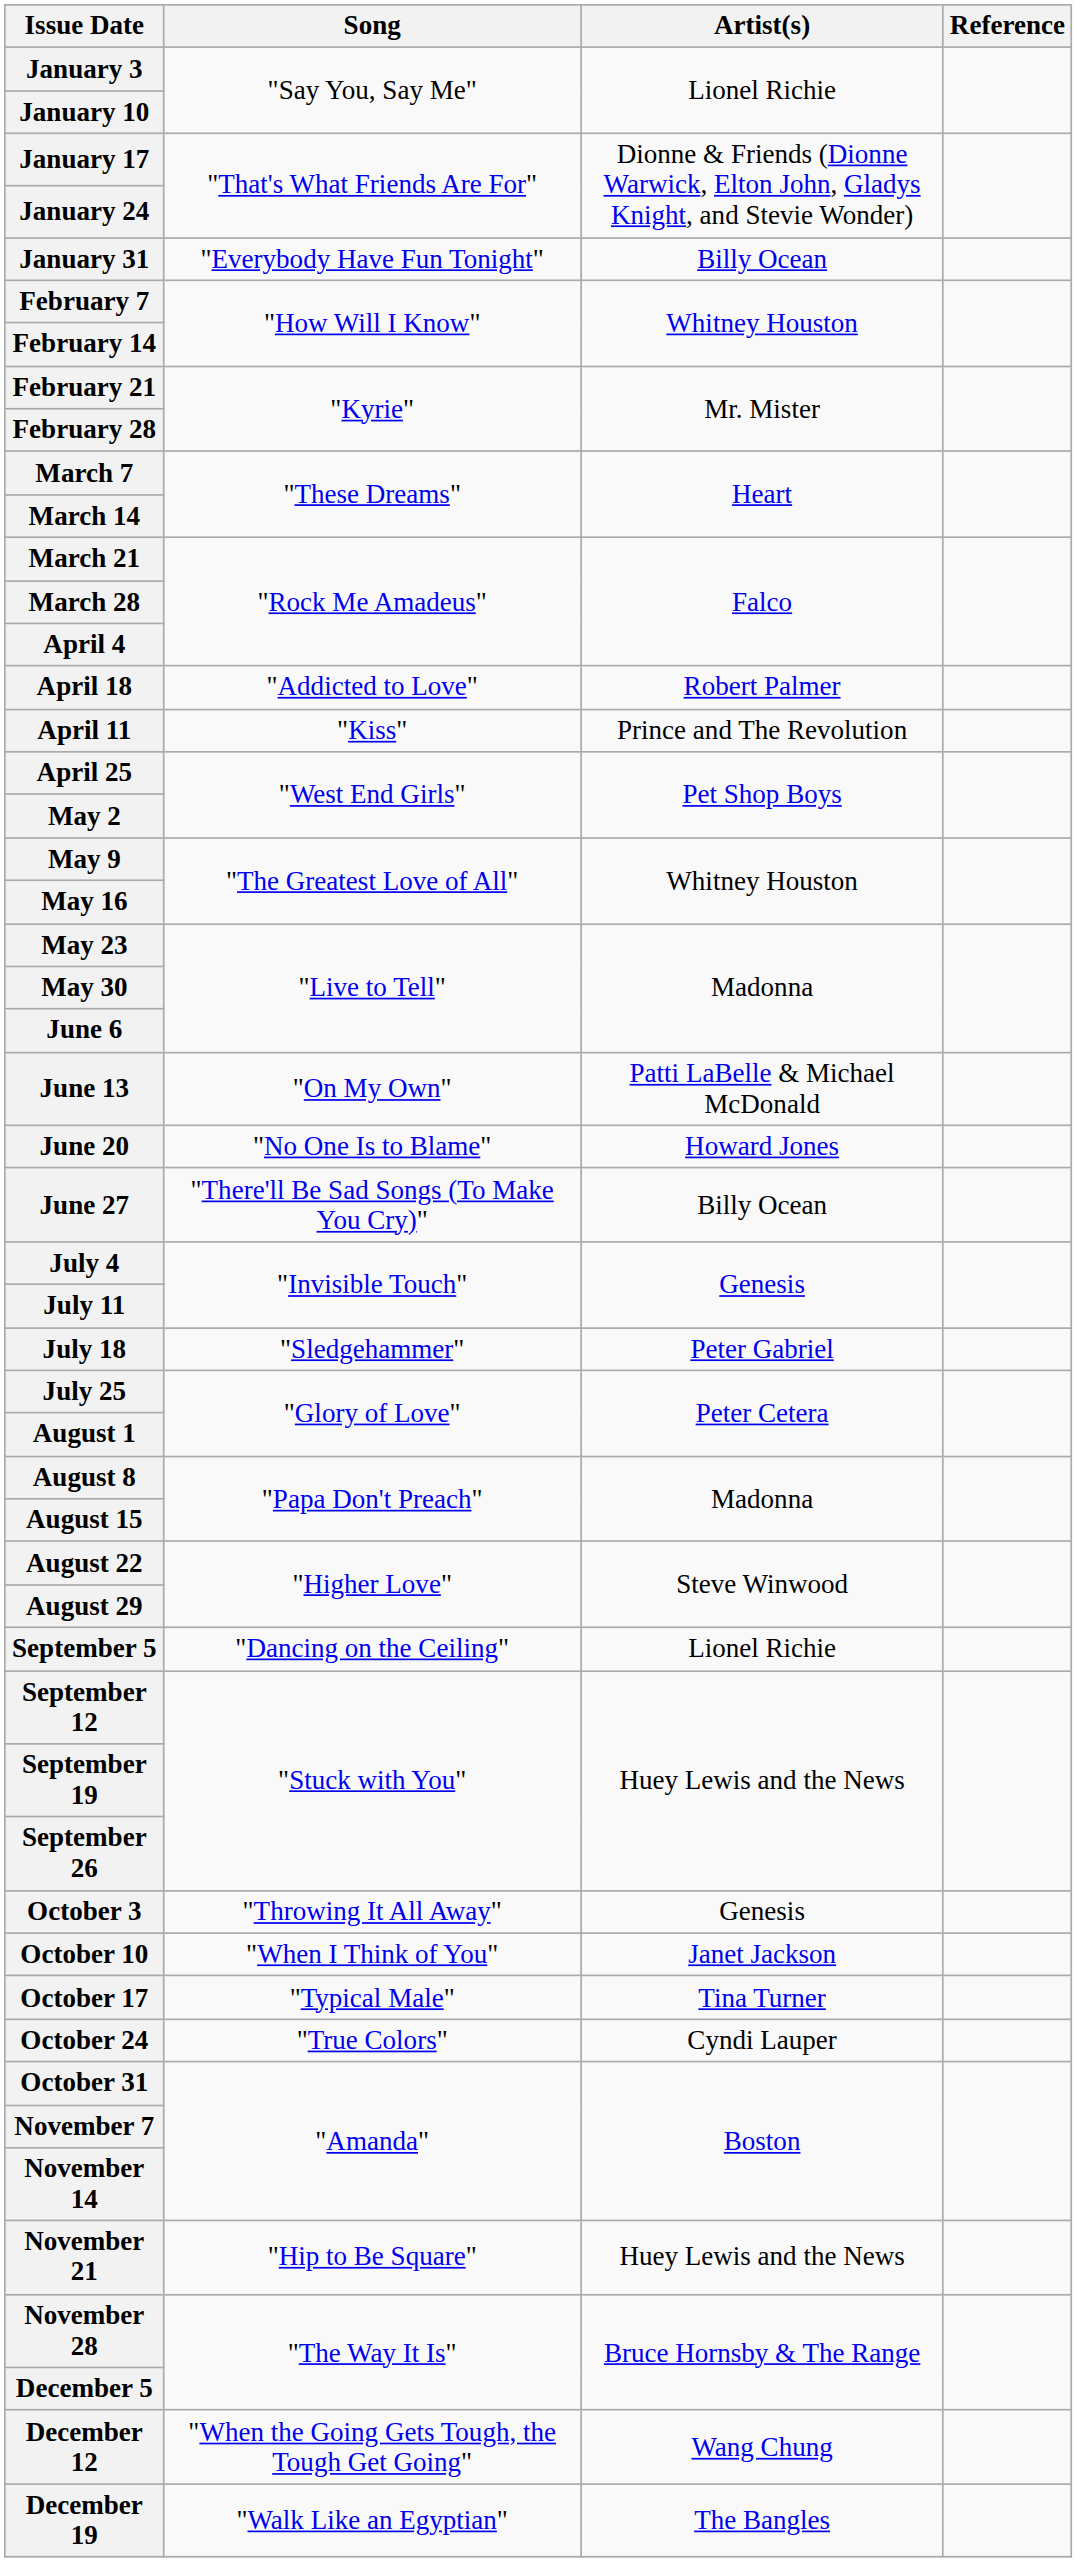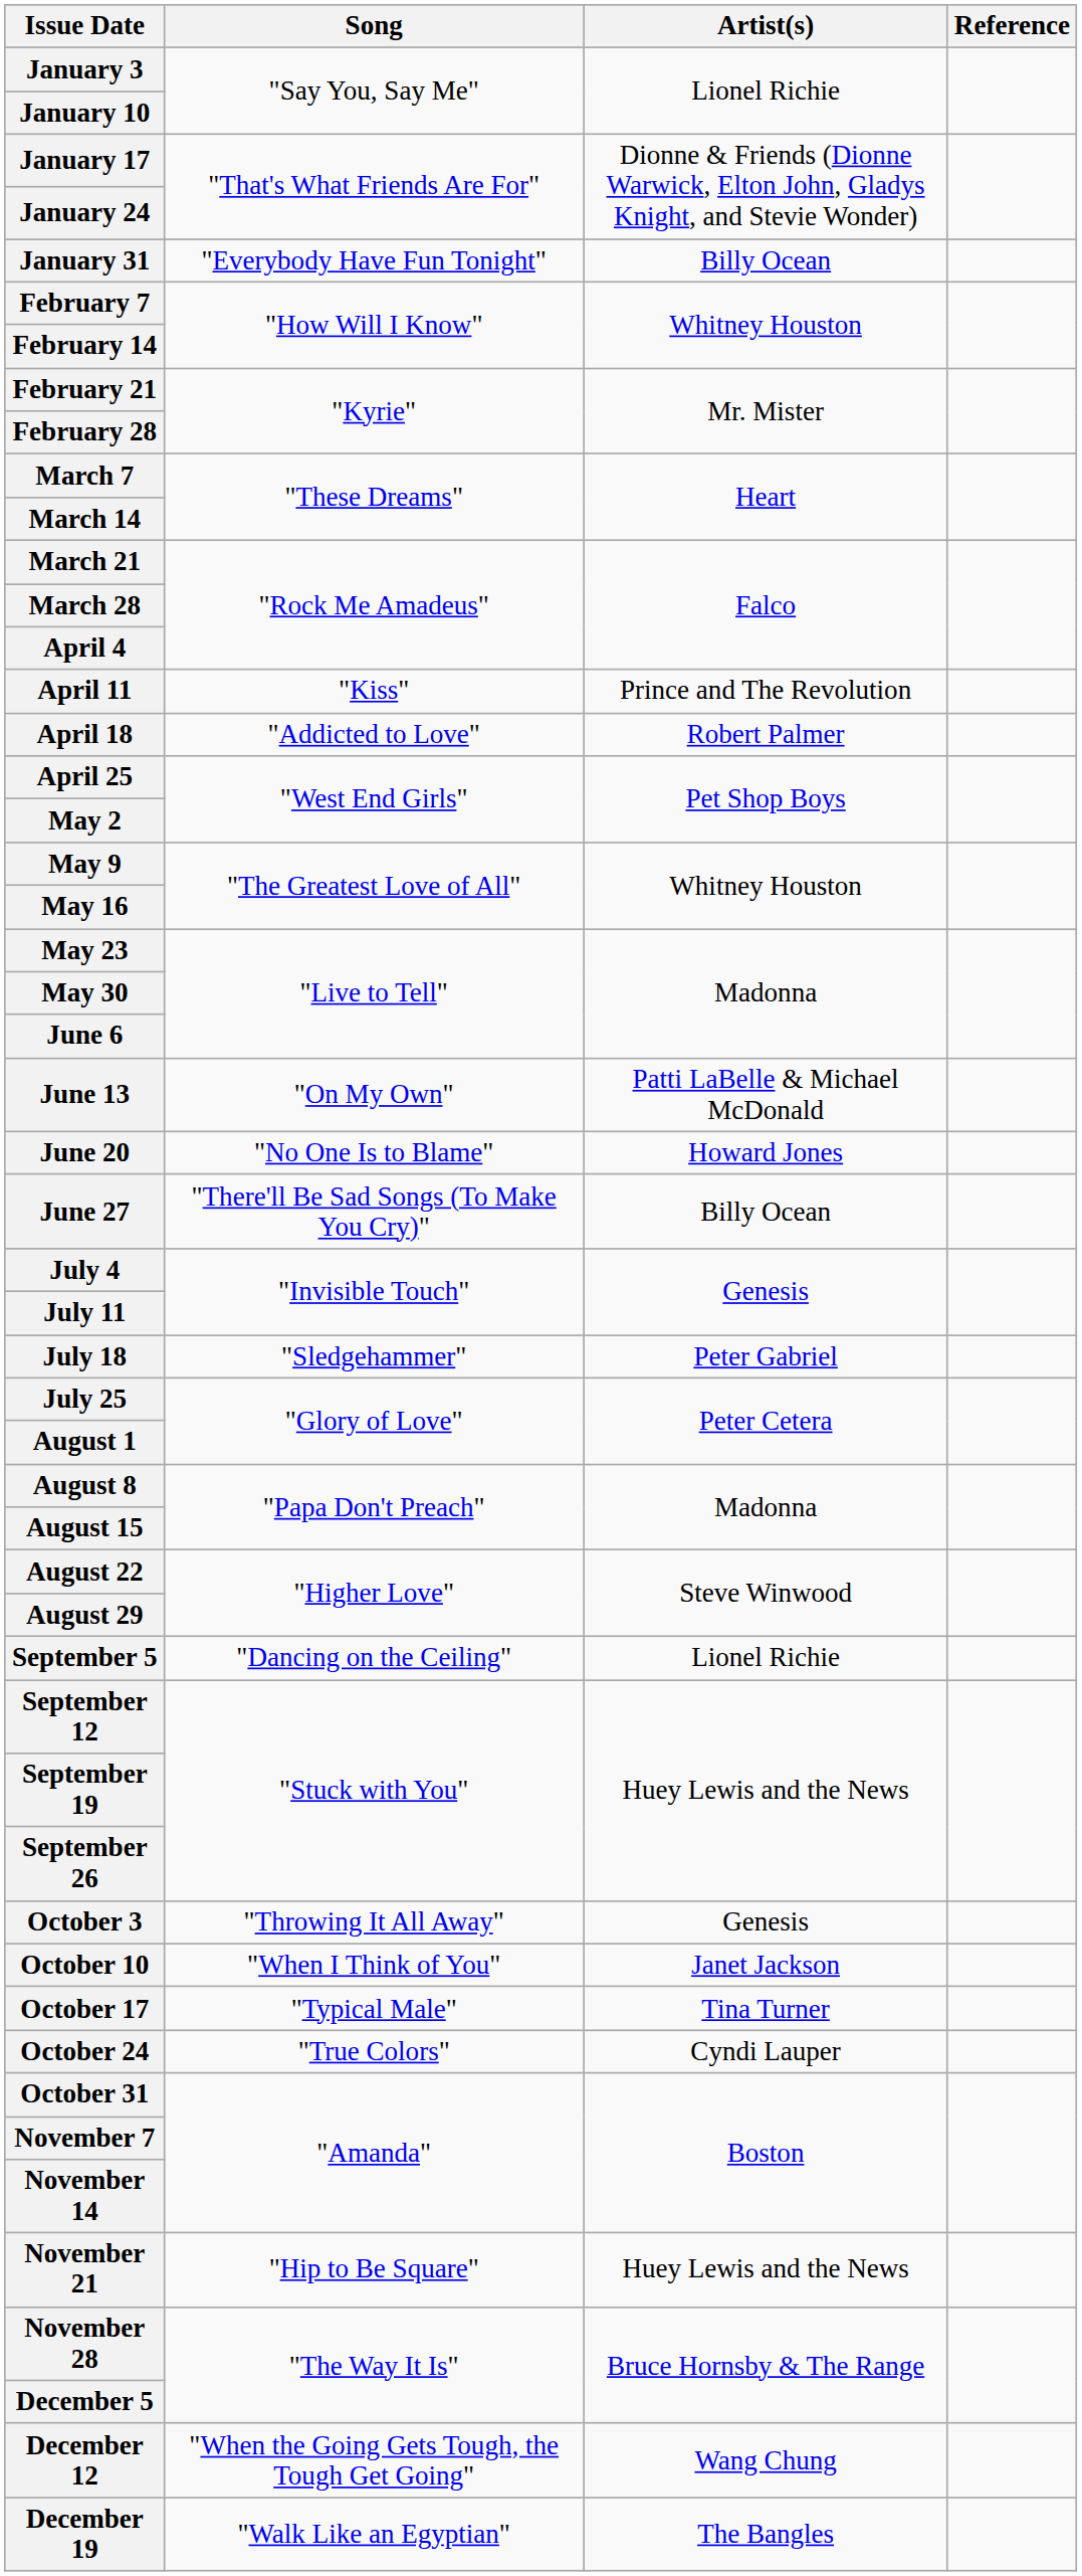 <table class="wikitable plainrowheaders"  style="text-align:center; width:50%;">
 <tr>
 <th width=15%>Issue Date</th>
 <th width=40%>Song</th>
 <th width=35%>Artist(s)</th>
 <th width=10%>Reference</th>
 </tr>
 <tr>
 <th scope="row">January 3</th>
 <td rowspan="2">"Say You, Say Me"</td>
 <td rowspan="2">Lionel Richie</td>
 <td rowspan="2"></td>
 </tr>
 <tr>
 <th scope="row">January 10</th>
 </tr>
 <tr>
 <th scope="row">January 17</th>
 <td rowspan="2">"<a href='#'>That's What Friends Are For</a>"</td>
 <td rowspan="2">Dionne & Friends (<a href='#'>Dionne Warwick</a>, <a href='#'>Elton John</a>, <a href='#'>Gladys Knight</a>, and Stevie Wonder)</td>
 <td rowspan="2"></td>
 </tr>
 <tr>
 <th scope="row">January 24</th>
 </tr>
 <tr>
 <th scope="row">January 31</th>
 <td>"<a href='#'>Everybody Have Fun Tonight</a>"</td>
 <td><a href='#'>Billy Ocean</a></td>
 <td></td>
 </tr>
 <tr>
 <th scope="row">February 7</th>
 <td rowspan="2">"<a href='#'>How Will I Know</a>"</td>
 <td rowspan="2"><a href='#'>Whitney Houston</a></td>
 <td rowspan="2"></td>
 </tr>
 <tr>
 <th scope="row">February 14</th>
 </tr>
 <tr>
 <th scope="row">February 21</th>
 <td rowspan="2">"<a href='#'>Kyrie</a>"</td>
 <td rowspan="2">Mr. Mister</td>
 <td rowspan="2"></td>
 </tr>
 <tr>
 <th scope="row">February 28</th>
 </tr>
 <tr>
 <th scope="row">March 7</th>
 <td rowspan="2">"<a href='#'>These Dreams</a>"</td>
 <td rowspan="2"><a href='#'>Heart</a></td>
 <td rowspan="2"></td>
 </tr>
 <tr>
 <th scope="row">March 14</th>
 </tr>
 <tr>
 <th scope="row">March 21</th>
 <td rowspan="3">"<a href='#'>Rock Me Amadeus</a>"</td>
 <td rowspan="3"><a href='#'>Falco</a></td>
 <td rowspan="3"></td>
 </tr>
 <tr>
 <th scope="row">March 28</th>
 </tr>
 <tr>
 <th scope="row">April 4</th>
 </tr>
 <tr>
+<th scope="row">April 11</th>
+<td>"<a href='#'>Kiss</a>"</td>
+<td>Prince and The Revolution</td>
+<td></td>
+</tr>
+<tr>
 <th scope="row">April 18</th>
 <td>"<a href='#'>Addicted to Love</a>"</td>
 <td><a href='#'>Robert Palmer</a></td>
-<td></td>
-</tr>
-<tr>
-<th scope="row">April 11</th>
-<td>"<a href='#'>Kiss</a>"</td>
-<td>Prince and The Revolution</td>
 <td></td>
 </tr>
 <tr>
 <th scope="row">April 25</th>
 <td rowspan="2">"<a href='#'>West End Girls</a>"</td>
 <td rowspan="2"><a href='#'>Pet Shop Boys</a></td>
 <td rowspan="2"></td>
 </tr>
 <tr>
 <th scope="row">May 2</th>
 </tr>
 <tr>
 <th scope="row">May 9</th>
 <td rowspan="2">"<a href='#'>The Greatest Love of All</a>"</td>
 <td rowspan="2">Whitney Houston</td>
 <td rowspan="2"></td>
 </tr>
 <tr>
 <th scope="row">May 16</th>
 </tr>
 <tr>
 <th scope="row">May 23</th>
 <td rowspan="3">"<a href='#'>Live to Tell</a>"</td>
 <td rowspan="3">Madonna</td>
 <td rowspan="3"></td>
 </tr>
 <tr>
 <th scope="row">May 30</th>
 </tr>
 <tr>
 <th scope="row">June 6</th>
 </tr>
 <tr>
 <th scope="row">June 13</th>
 <td>"<a href='#'>On My Own</a>"</td>
 <td><a href='#'>Patti LaBelle</a> & Michael McDonald</td>
 <td></td>
 </tr>
 <tr>
 <th scope="row">June 20</th>
 <td>"<a href='#'>No One Is to Blame</a>"</td>
 <td><a href='#'>Howard Jones</a></td>
 <td></td>
 </tr>
 <tr>
 <th scope="row">June 27</th>
 <td>"<a href='#'>There'll Be Sad Songs (To Make You Cry)</a>"</td>
 <td>Billy Ocean</td>
 <td></td>
 </tr>
 <tr>
 <th scope="row">July 4</th>
 <td rowspan="2">"<a href='#'>Invisible Touch</a>"</td>
 <td rowspan="2"><a href='#'>Genesis</a></td>
 <td rowspan="2"></td>
 </tr>
 <tr>
 <th scope="row">July 11</th>
 </tr>
 <tr>
 <th scope="row">July 18</th>
 <td>"<a href='#'>Sledgehammer</a>"</td>
 <td><a href='#'>Peter Gabriel</a></td>
 <td></td>
 </tr>
 <tr>
 <th scope="row">July 25</th>
 <td rowspan="2">"<a href='#'>Glory of Love</a>"</td>
 <td rowspan="2"><a href='#'>Peter Cetera</a></td>
 <td rowspan="2"></td>
 </tr>
 <tr>
 <th scope="row">August 1</th>
 </tr>
 <tr>
 <th scope="row">August 8</th>
 <td rowspan="2">"<a href='#'>Papa Don't Preach</a>"</td>
 <td rowspan="2">Madonna</td>
 <td rowspan="2"></td>
 </tr>
 <tr>
 <th scope="row">August 15</th>
 </tr>
 <tr>
 <th scope="row">August 22</th>
 <td rowspan="2">"<a href='#'>Higher Love</a>"</td>
 <td rowspan="2">Steve Winwood</td>
 <td rowspan="2"></td>
 </tr>
 <tr>
 <th scope="row">August 29</th>
 </tr>
 <tr>
 <th scope="row">September 5</th>
 <td>"<a href='#'>Dancing on the Ceiling</a>"</td>
 <td>Lionel Richie</td>
 <td></td>
 </tr>
 <tr>
 <th scope="row">September 12</th>
 <td rowspan="3">"<a href='#'>Stuck with You</a>"</td>
 <td rowspan="3">Huey Lewis and the News</td>
 <td rowspan="3"></td>
 </tr>
 <tr>
 <th scope="row">September 19</th>
 </tr>
 <tr>
 <th scope="row">September 26</th>
 </tr>
 <tr>
 <th scope="row">October 3</th>
 <td>"<a href='#'>Throwing It All Away</a>"</td>
 <td>Genesis</td>
 <td></td>
 </tr>
 <tr>
 <th scope="row">October 10</th>
 <td>"<a href='#'>When I Think of You</a>"</td>
 <td><a href='#'>Janet Jackson</a></td>
 <td></td>
 </tr>
 <tr>
 <th scope="row">October 17</th>
 <td>"<a href='#'>Typical Male</a>"</td>
 <td><a href='#'>Tina Turner</a></td>
 <td></td>
 </tr>
 <tr>
 <th scope="row">October 24</th>
 <td>"<a href='#'>True Colors</a>"</td>
 <td>Cyndi Lauper</td>
 <td></td>
 </tr>
 <tr>
 <th scope="row">October 31</th>
 <td rowspan="3">"<a href='#'>Amanda</a>"</td>
 <td rowspan="3"><a href='#'>Boston</a></td>
 <td rowspan="3"></td>
 </tr>
 <tr>
 <th scope="row">November 7</th>
 </tr>
 <tr>
 <th scope="row">November 14</th>
 </tr>
 <tr>
 <th scope="row">November 21</th>
 <td>"<a href='#'>Hip to Be Square</a>"</td>
 <td>Huey Lewis and the News</td>
 <td></td>
 </tr>
 <tr>
 <th scope="row">November 28</th>
 <td rowspan="2">"<a href='#'>The Way It Is</a>"</td>
 <td rowspan="2"><a href='#'>Bruce Hornsby & The Range</a></td>
 <td rowspan="2"></td>
 </tr>
 <tr>
 <th scope="row">December 5</th>
 </tr>
 <tr>
 <th scope="row">December 12</th>
 <td>"<a href='#'>When the Going Gets Tough, the Tough Get Going</a>"</td>
 <td><a href='#'>Wang Chung</a></td>
 <td></td>
 </tr>
 <tr>
 <th scope="row">December 19</th>
 <td>"<a href='#'>Walk Like an Egyptian</a>"</td>
 <td><a href='#'>The Bangles</a></td>
 <td></td>
 </tr>
 </table>
